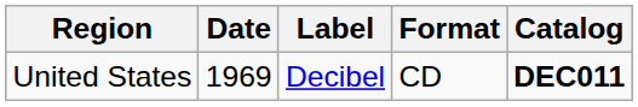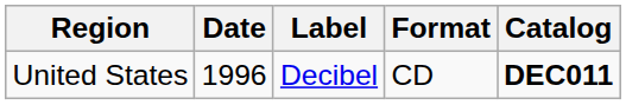 <table class="wikitable">
 <tr>
 <th>Region</th>
 <th>Date</th>
 <th>Label</th>
 <th>Format</th>
 <th>Catalog</th>
 </tr>
 <tr>
 <td>United States</td>
-<td>1969</td>
+<td>1996</td>
 <td><a href='#'>Decibel</a></td>
 <td>CD</td>
 <td><strong>DEC011</strong></td>
 </tr>
 </table>
